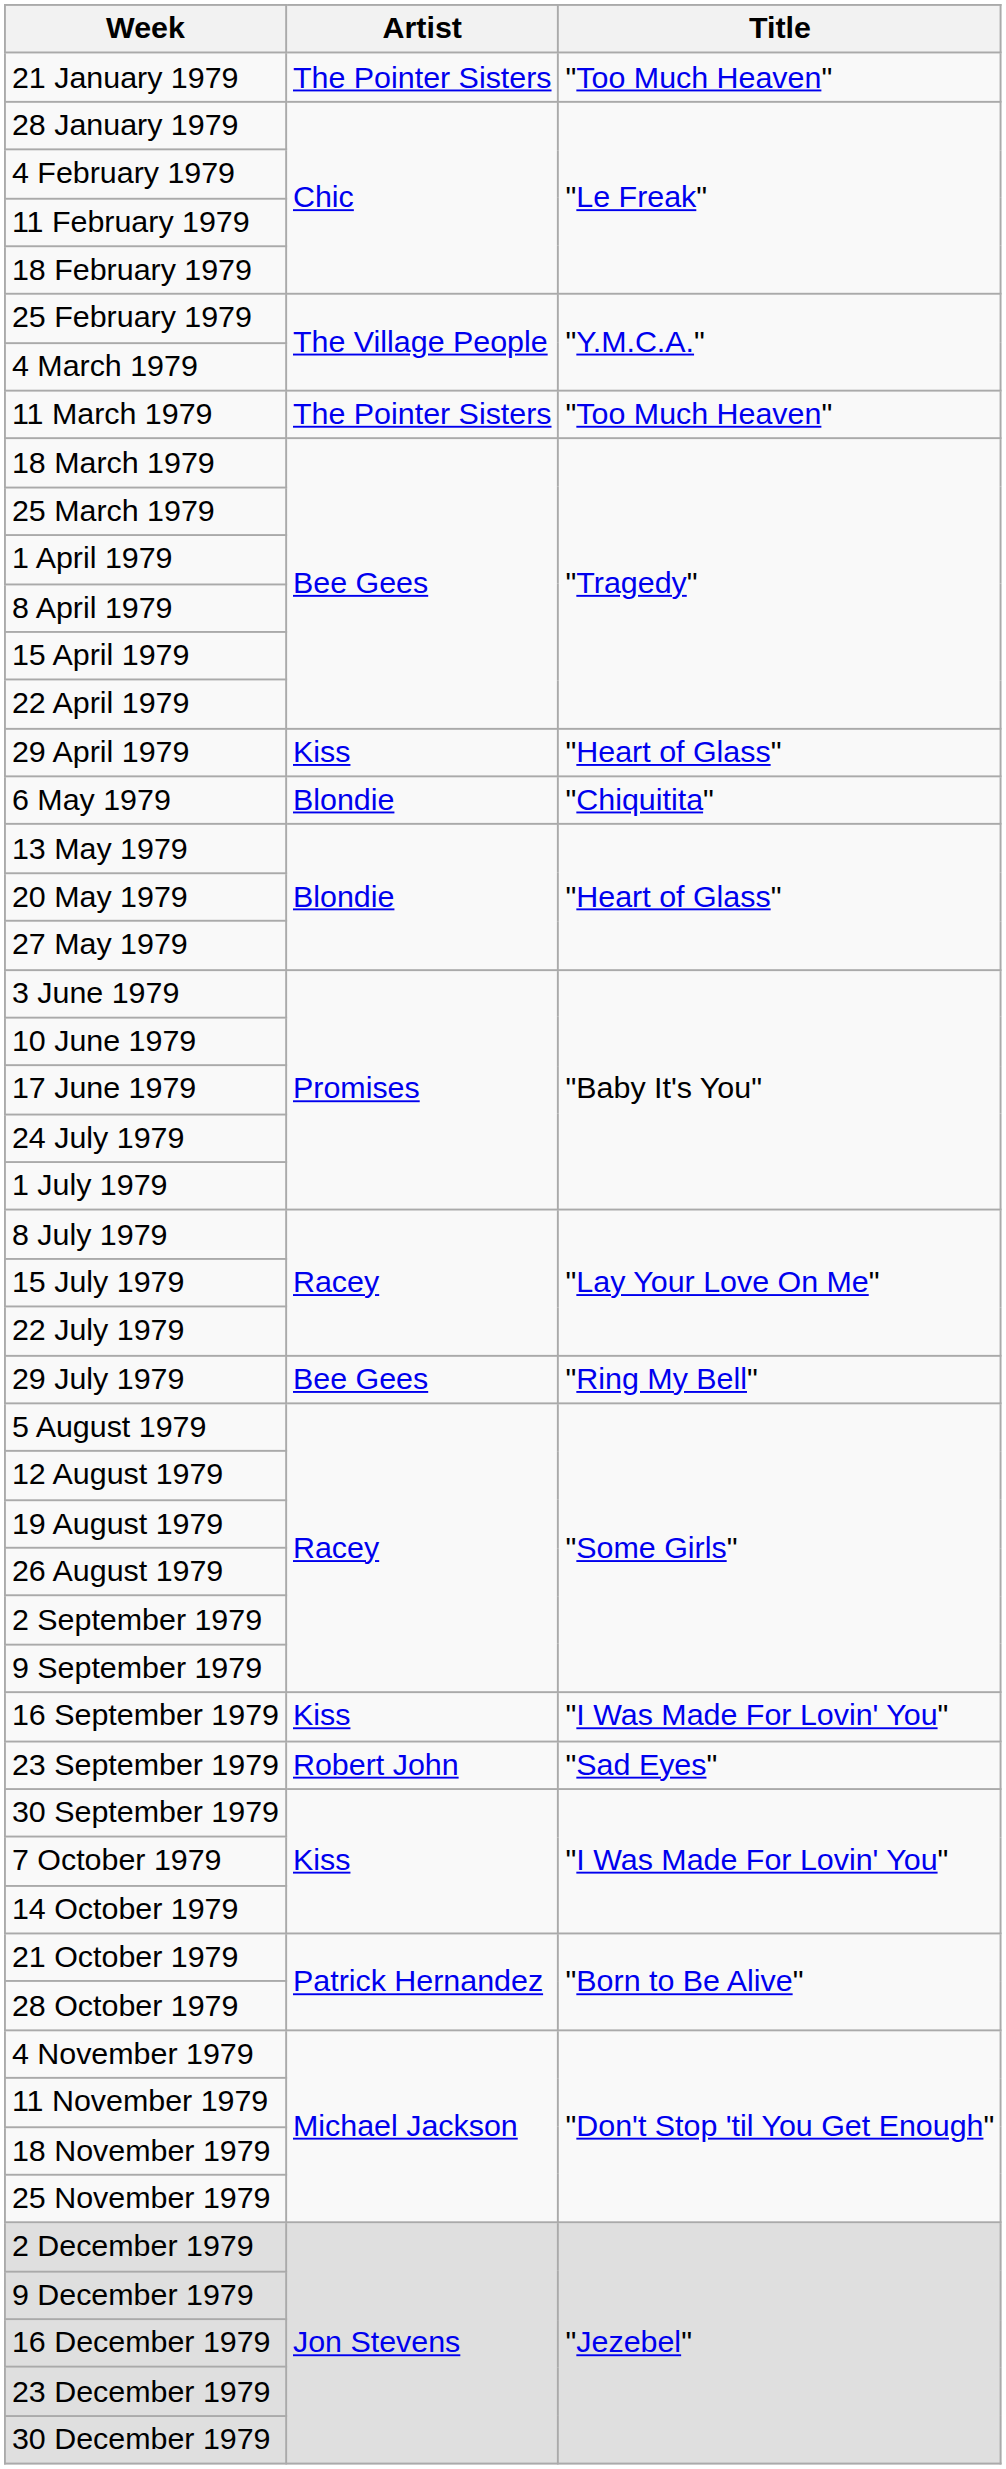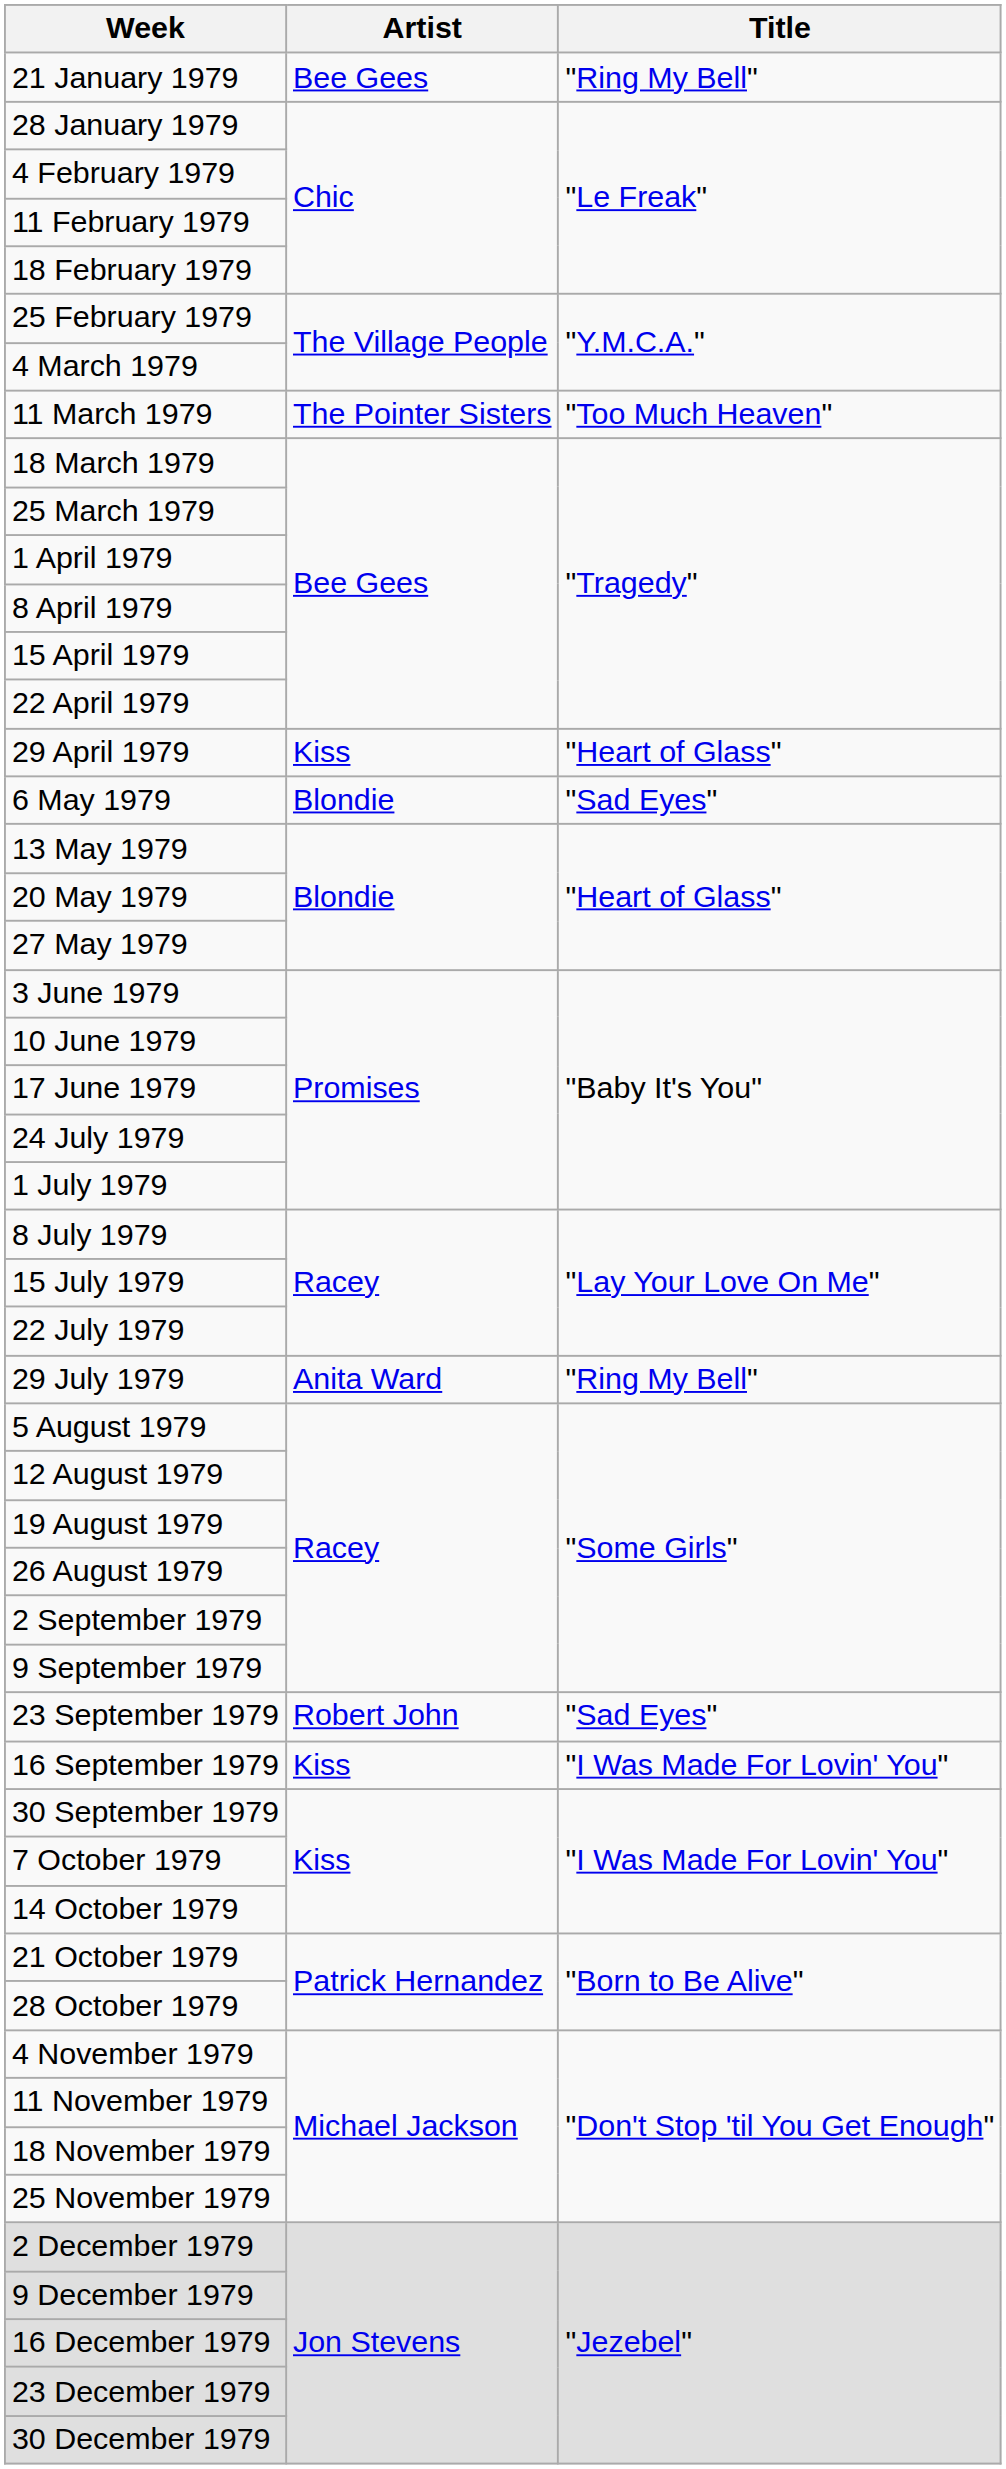 <table class="wikitable">
 <tr>
 <th>Week</th>
 <th>Artist</th>
 <th>Title</th>
 </tr>
 <tr>
 <td>21 January 1979</td>
-<td><a href='#'>The Pointer Sisters</a></td>
-<td>"<a href='#'>Too Much Heaven</a>"</td>
+<td><a href='#'>Bee Gees</a></td>
+<td>"<a href='#'>Ring My Bell</a>"</td>
 </tr>
 <tr>
 <td>28 January 1979</td>
 <td rowspan="4"><a href='#'>Chic</a></td>
 <td rowspan="4">"<a href='#'>Le Freak</a>"</td>
 </tr>
 <tr>
 <td>4 February 1979</td>
 </tr>
 <tr>
 <td>11 February 1979</td>
 </tr>
 <tr>
 <td>18 February 1979</td>
 </tr>
 <tr>
 <td>25 February 1979</td>
 <td rowspan="2"><a href='#'>The Village People</a></td>
 <td rowspan="2">"<a href='#'>Y.M.C.A.</a>"</td>
 </tr>
 <tr>
 <td>4 March 1979</td>
 </tr>
 <tr>
 <td>11 March 1979</td>
 <td><a href='#'>The Pointer Sisters</a></td>
 <td>"<a href='#'>Too Much Heaven</a>"</td>
 </tr>
 <tr>
 <td>18 March 1979</td>
 <td rowspan="6"><a href='#'>Bee Gees</a></td>
 <td rowspan="6">"<a href='#'>Tragedy</a>"</td>
 </tr>
 <tr>
 <td>25 March 1979</td>
 </tr>
 <tr>
 <td>1 April 1979</td>
 </tr>
 <tr>
 <td>8 April 1979</td>
 </tr>
 <tr>
 <td>15 April 1979</td>
 </tr>
 <tr>
 <td>22 April 1979</td>
 </tr>
 <tr>
 <td>29 April 1979</td>
 <td><a href='#'>Kiss</a></td>
 <td>"<a href='#'>Heart of Glass</a>"</td>
 </tr>
 <tr>
 <td>6 May 1979</td>
 <td><a href='#'>Blondie</a></td>
-<td>"<a href='#'>Chiquitita</a>"</td>
+<td>"<a href='#'>Sad Eyes</a>"</td>
 </tr>
 <tr>
 <td>13 May 1979</td>
 <td rowspan="3"><a href='#'>Blondie</a></td>
 <td rowspan="3">"<a href='#'>Heart of Glass</a>"</td>
 </tr>
 <tr>
 <td>20 May 1979</td>
 </tr>
 <tr>
 <td>27 May 1979</td>
 </tr>
 <tr>
 <td>3 June 1979</td>
 <td rowspan="5"><a href='#'>Promises</a></td>
 <td rowspan="5">"Baby It's You"</td>
 </tr>
 <tr>
 <td>10 June 1979</td>
 </tr>
 <tr>
 <td>17 June 1979</td>
 </tr>
 <tr>
 <td>24 July 1979</td>
 </tr>
 <tr>
 <td>1 July 1979</td>
 </tr>
 <tr>
 <td>8 July 1979</td>
 <td rowspan="3"><a href='#'>Racey</a></td>
 <td rowspan="3">"<a href='#'>Lay Your Love On Me</a>"</td>
 </tr>
 <tr>
 <td>15 July 1979</td>
 </tr>
 <tr>
 <td>22 July 1979</td>
 </tr>
 <tr>
 <td>29 July 1979</td>
-<td><a href='#'>Bee Gees</a></td>
+<td><a href='#'>Anita Ward</a></td>
 <td>"<a href='#'>Ring My Bell</a>"</td>
 </tr>
 <tr>
 <td>5 August 1979</td>
 <td rowspan="6"><a href='#'>Racey</a></td>
 <td rowspan="6">"<a href='#'>Some Girls</a>"</td>
 </tr>
 <tr>
 <td>12 August 1979</td>
 </tr>
 <tr>
 <td>19 August 1979</td>
 </tr>
 <tr>
 <td>26 August 1979</td>
 </tr>
 <tr>
 <td>2 September 1979</td>
 </tr>
 <tr>
 <td>9 September 1979</td>
 </tr>
 <tr>
+<td>23 September 1979</td>
+<td><a href='#'>Robert John</a></td>
+<td>"<a href='#'>Sad Eyes</a>"</td>
+</tr>
+<tr>
 <td>16 September 1979</td>
 <td><a href='#'>Kiss</a></td>
 <td>"<a href='#'>I Was Made For Lovin' You</a>"</td>
-</tr>
-<tr>
-<td>23 September 1979</td>
-<td><a href='#'>Robert John</a></td>
-<td>"<a href='#'>Sad Eyes</a>"</td>
 </tr>
 <tr>
 <td>30 September 1979</td>
 <td rowspan="3"><a href='#'>Kiss</a></td>
 <td rowspan="3">"<a href='#'>I Was Made For Lovin' You</a>"</td>
 </tr>
 <tr>
 <td>7 October 1979</td>
 </tr>
 <tr>
 <td>14 October 1979</td>
 </tr>
 <tr>
 <td>21 October 1979</td>
 <td rowspan="2"><a href='#'>Patrick Hernandez</a></td>
 <td rowspan="2">"<a href='#'>Born to Be Alive</a>"</td>
 </tr>
 <tr>
 <td>28 October 1979</td>
 </tr>
 <tr>
 <td>4 November 1979</td>
 <td rowspan="4"><a href='#'>Michael Jackson</a></td>
 <td rowspan="4">"<a href='#'>Don't Stop 'til You Get Enough</a>"</td>
 </tr>
 <tr>
 <td>11 November 1979</td>
 </tr>
 <tr>
 <td>18 November 1979</td>
 </tr>
 <tr>
 <td>25 November 1979</td>
 </tr>
 <tr bgcolor="#DFDFDF">
 <td>2 December 1979</td>
 <td rowspan="5"><a href='#'>Jon Stevens</a></td>
 <td rowspan="5">"<a href='#'>Jezebel</a>"</td>
 </tr>
 <tr bgcolor="#DFDFDF">
 <td>9 December 1979</td>
 </tr>
 <tr bgcolor="#DFDFDF">
 <td>16 December 1979</td>
 </tr>
 <tr bgcolor="#DFDFDF">
 <td>23 December 1979</td>
 </tr>
 <tr bgcolor="#DFDFDF">
 <td>30 December 1979</td>
 </tr>
 </table>
